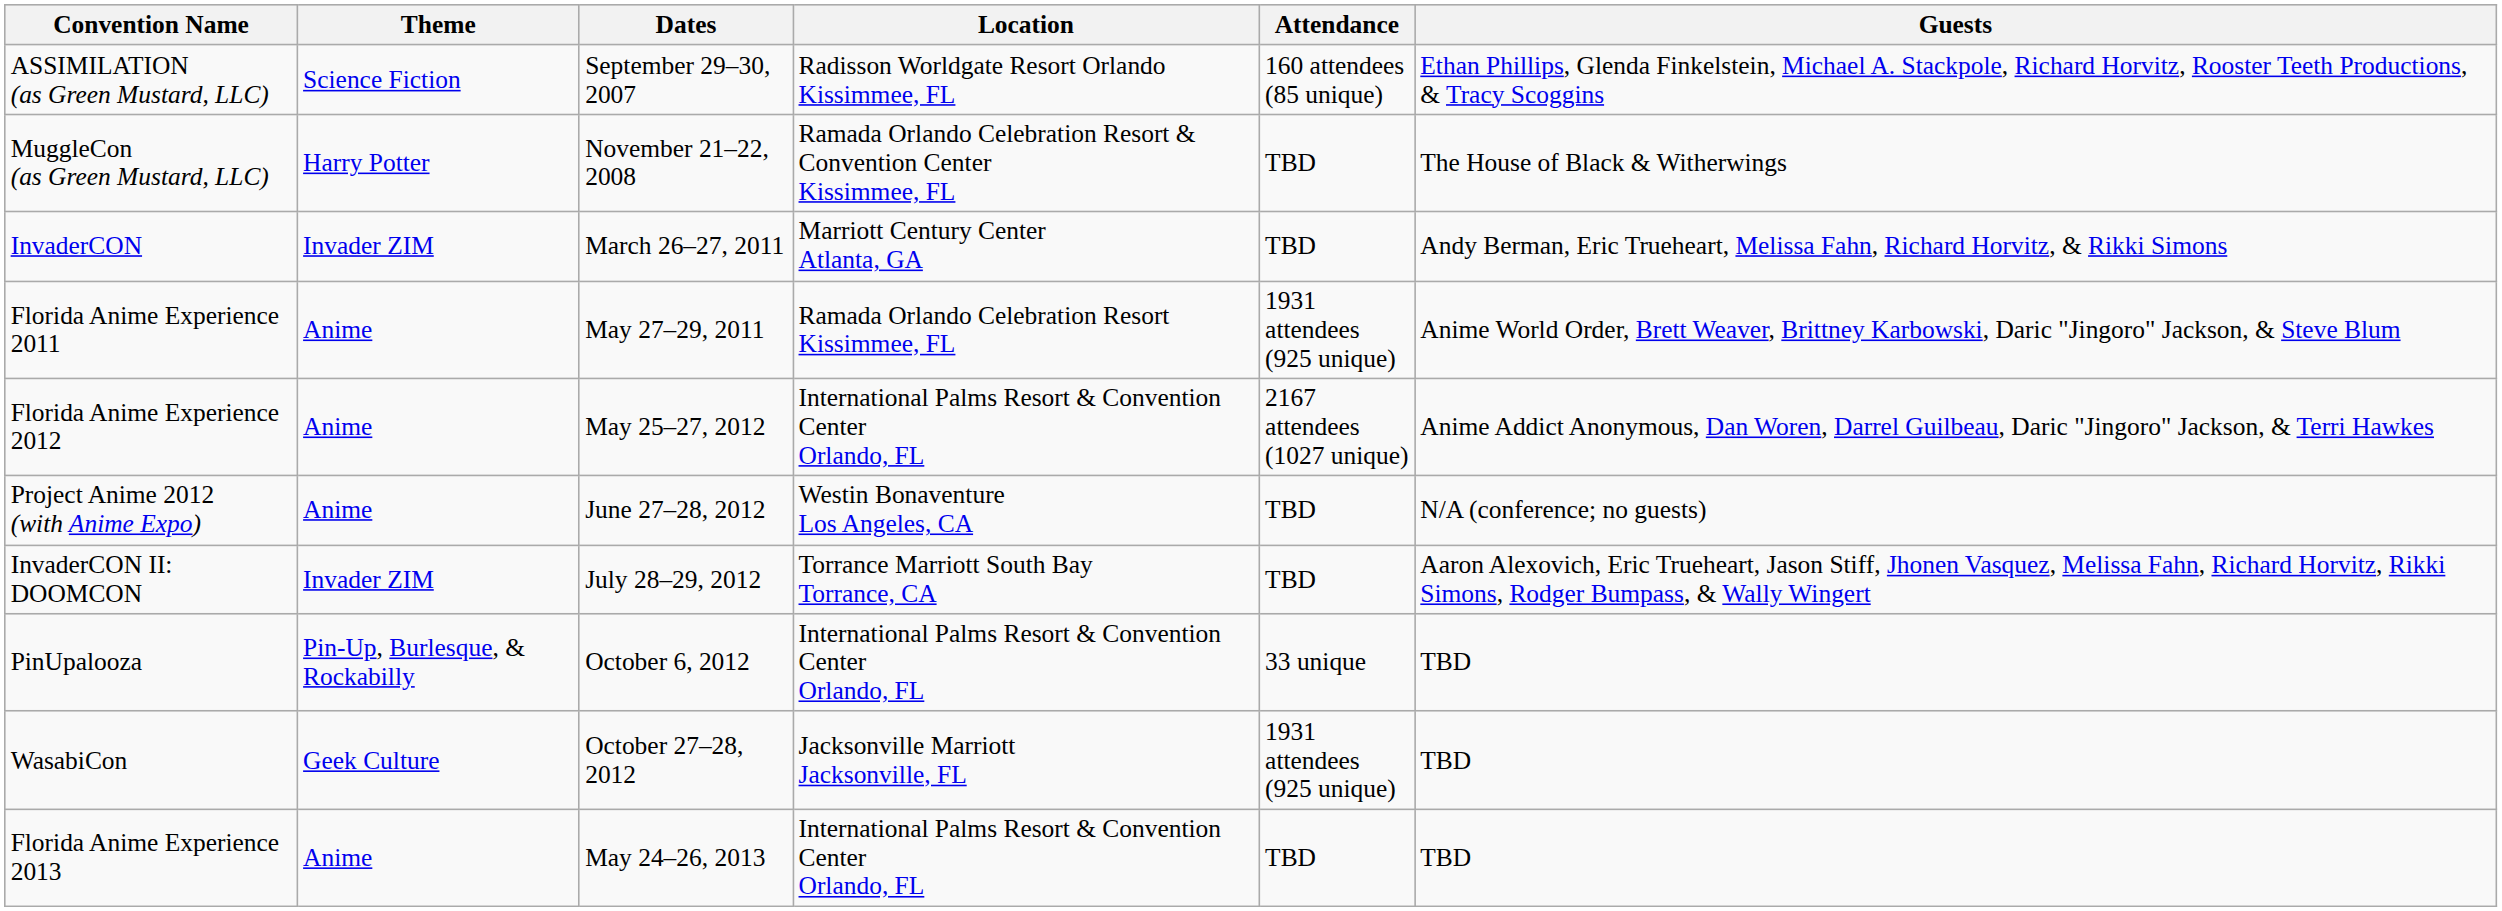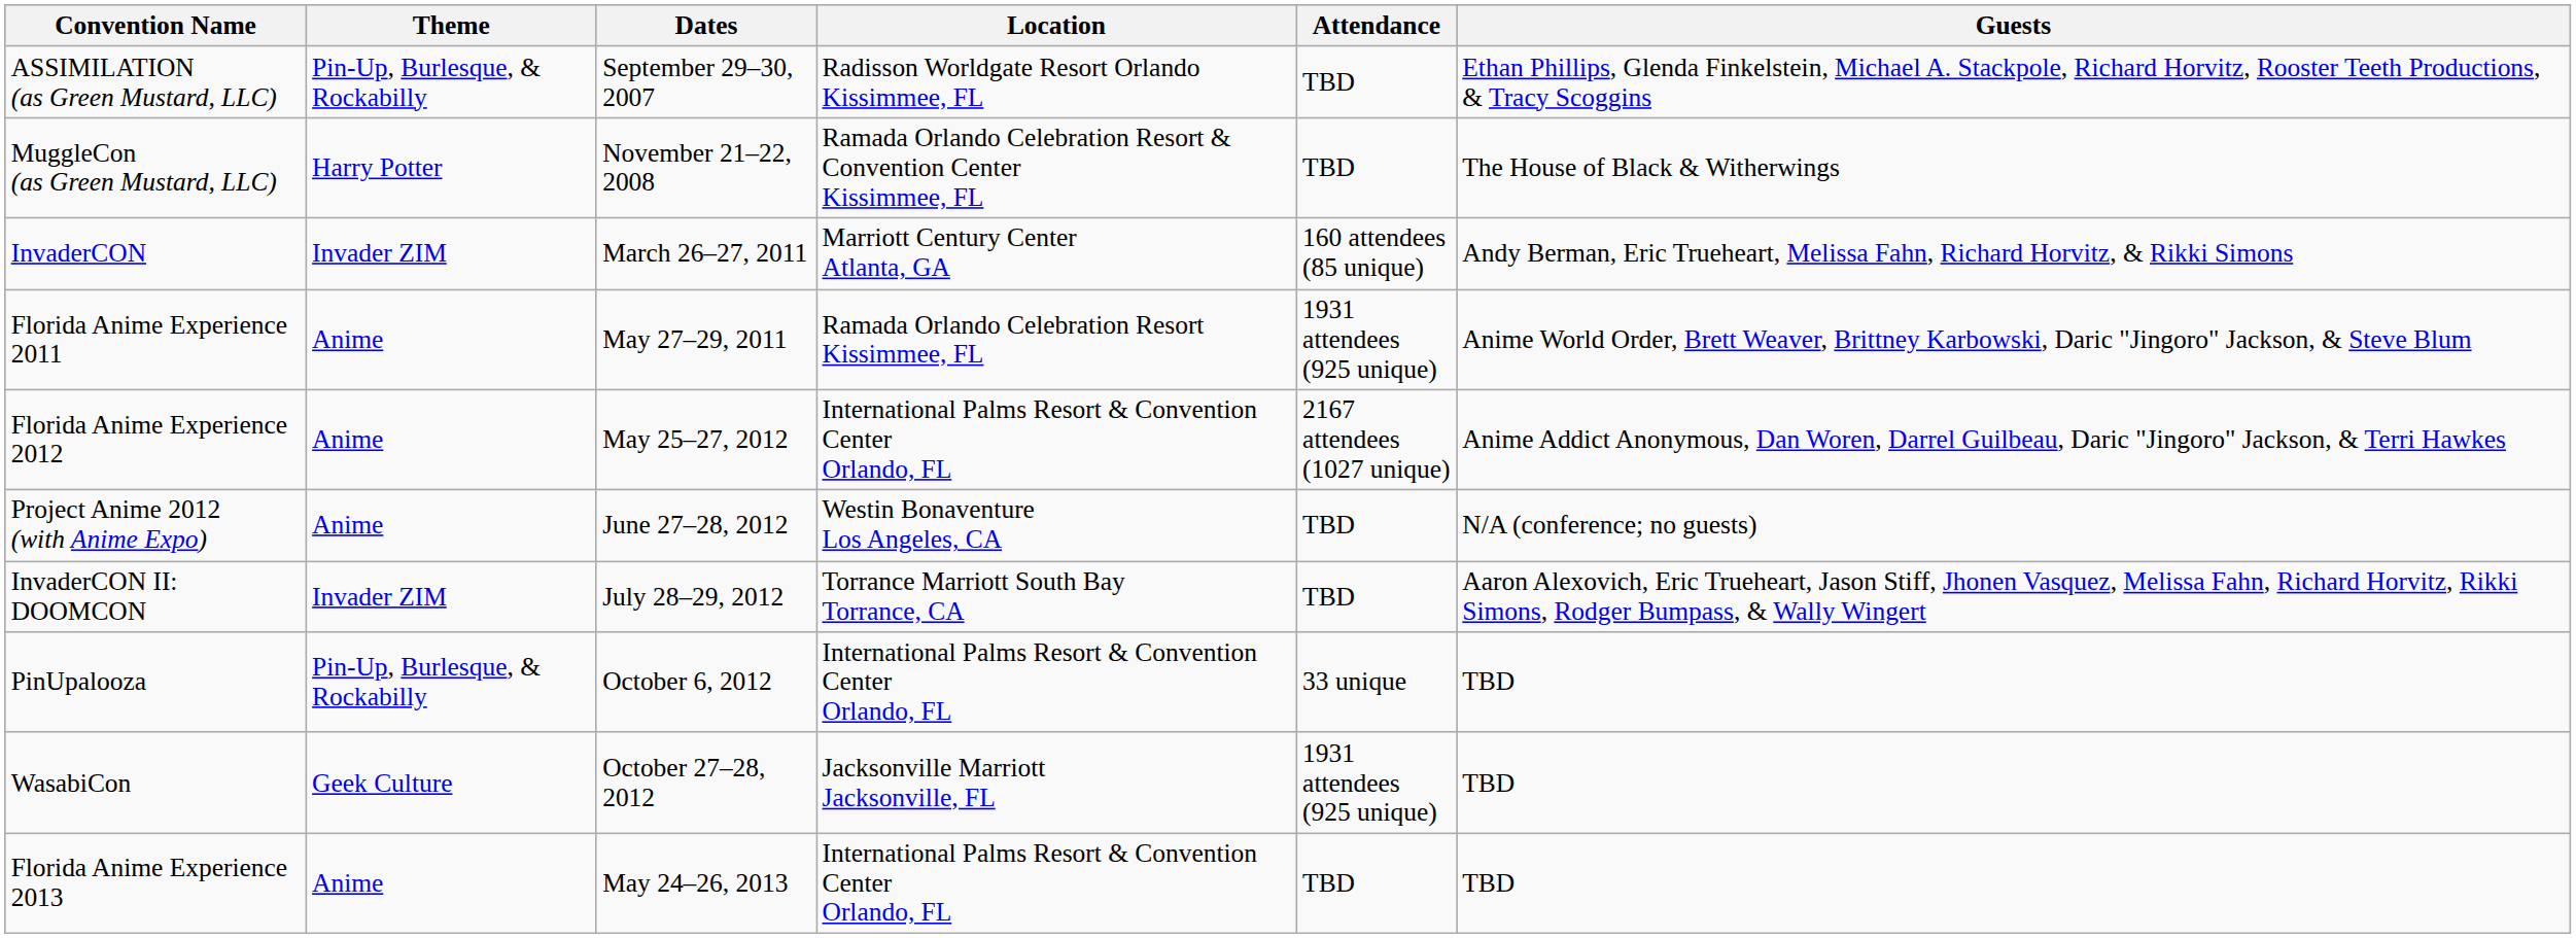 <table class="wikitable">
 <tr>
 <th>Convention Name</th>
 <th>Theme</th>
 <th>Dates</th>
 <th>Location</th>
 <th>Attendance</th>
 <th>Guests</th>
 </tr>
 <tr>
 <td>ASSIMILATION<br><em>(as Green Mustard, LLC)</em></td>
-<td><a href='#'>Science Fiction</a></td>
+<td><a href='#'>Pin-Up</a>, <a href='#'>Burlesque</a>, & <a href='#'>Rockabilly</a></td>
 <td>September 29–30, 2007</td>
 <td>Radisson Worldgate Resort Orlando<br><a href='#'>Kissimmee, FL</a></td>
-<td>160 attendees<br>(85 unique)</td>
+<td>TBD</td>
 <td><a href='#'>Ethan Phillips</a>, Glenda Finkelstein, <a href='#'>Michael A. Stackpole</a>, <a href='#'>Richard Horvitz</a>, <a href='#'>Rooster Teeth Productions</a>, & <a href='#'>Tracy Scoggins</a></td>
 </tr>
 <tr>
 <td>MuggleCon<br><em>(as Green Mustard, LLC)</em></td>
 <td><a href='#'>Harry Potter</a></td>
 <td>November 21–22, 2008</td>
 <td>Ramada Orlando Celebration Resort & Convention Center<br><a href='#'>Kissimmee, FL</a></td>
 <td>TBD</td>
 <td>The House of Black & Witherwings</td>
 </tr>
 <tr>
 <td><a href='#'>InvaderCON</a></td>
 <td><a href='#'>Invader ZIM</a></td>
 <td>March 26–27, 2011</td>
 <td>Marriott Century Center<br><a href='#'>Atlanta, GA</a></td>
-<td>TBD</td>
+<td>160 attendees<br>(85 unique)</td>
 <td>Andy Berman, Eric Trueheart, <a href='#'>Melissa Fahn</a>, <a href='#'>Richard Horvitz</a>, & <a href='#'>Rikki Simons</a></td>
 </tr>
 <tr>
 <td>Florida Anime Experience 2011</td>
 <td><a href='#'>Anime</a></td>
 <td>May 27–29, 2011</td>
 <td>Ramada Orlando Celebration Resort<br><a href='#'>Kissimmee, FL</a></td>
 <td>1931 attendees<br>(925 unique)</td>
 <td>Anime World Order, <a href='#'>Brett Weaver</a>, <a href='#'>Brittney Karbowski</a>, Daric "Jingoro" Jackson, & <a href='#'>Steve Blum</a></td>
 </tr>
 <tr>
 <td>Florida Anime Experience 2012</td>
 <td><a href='#'>Anime</a></td>
 <td>May 25–27, 2012</td>
 <td>International Palms Resort & Convention Center<br><a href='#'>Orlando, FL</a></td>
 <td>2167 attendees<br>(1027 unique)</td>
 <td>Anime Addict Anonymous, <a href='#'>Dan Woren</a>, <a href='#'>Darrel Guilbeau</a>, Daric "Jingoro" Jackson, & <a href='#'>Terri Hawkes</a></td>
 </tr>
 <tr>
 <td>Project Anime 2012<br><em>(with <a href='#'>Anime Expo</a>)</em></td>
 <td><a href='#'>Anime</a></td>
 <td>June 27–28, 2012</td>
 <td>Westin Bonaventure<br><a href='#'>Los Angeles, CA</a></td>
 <td>TBD</td>
 <td>N/A (conference; no guests)</td>
 </tr>
 <tr>
 <td>InvaderCON II: DOOMCON</td>
 <td><a href='#'>Invader ZIM</a></td>
 <td>July 28–29, 2012</td>
 <td>Torrance Marriott South Bay<br><a href='#'>Torrance, CA</a></td>
 <td>TBD</td>
 <td>Aaron Alexovich, Eric Trueheart, Jason Stiff, <a href='#'>Jhonen Vasquez</a>, <a href='#'>Melissa Fahn</a>, <a href='#'>Richard Horvitz</a>, <a href='#'>Rikki Simons</a>, <a href='#'>Rodger Bumpass</a>, & <a href='#'>Wally Wingert</a></td>
 </tr>
 <tr>
 <td>PinUpalooza</td>
 <td><a href='#'>Pin-Up</a>, <a href='#'>Burlesque</a>, & <a href='#'>Rockabilly</a></td>
 <td>October 6, 2012</td>
 <td>International Palms Resort & Convention Center<br><a href='#'>Orlando, FL</a></td>
 <td>33 unique</td>
 <td>TBD</td>
 </tr>
 <tr>
 <td>WasabiCon</td>
 <td><a href='#'>Geek Culture</a></td>
 <td>October 27–28, 2012</td>
 <td>Jacksonville Marriott<br><a href='#'>Jacksonville, FL</a></td>
 <td>1931 attendees<br>(925 unique)</td>
 <td>TBD</td>
 </tr>
 <tr>
 <td>Florida Anime Experience 2013</td>
 <td><a href='#'>Anime</a></td>
 <td>May 24–26, 2013</td>
 <td>International Palms Resort & Convention Center<br><a href='#'>Orlando, FL</a></td>
 <td>TBD</td>
 <td>TBD</td>
 </tr>
 </table>
